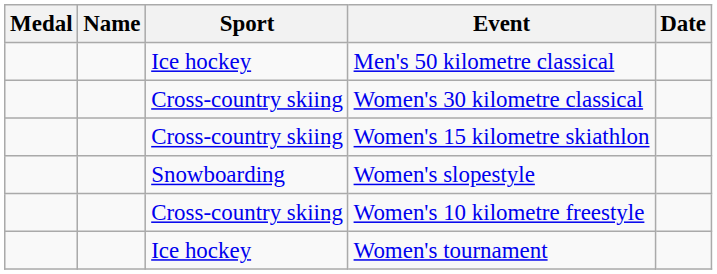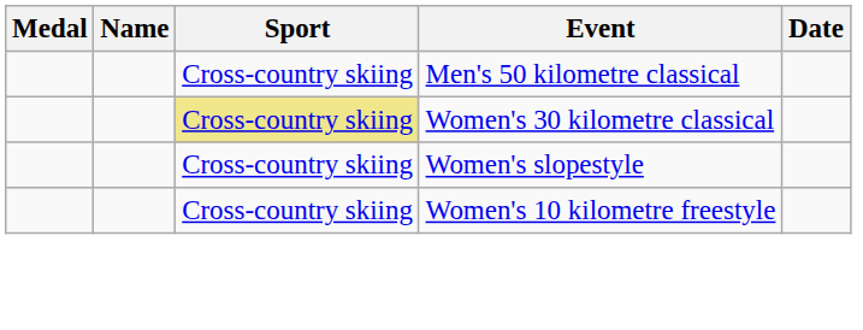 <table class="wikitable sortable" style="font-size:95%">
 <tr>
 <th>Medal</th>
 <th>Name</th>
 <th>Sport</th>
 <th>Event</th>
 <th>Date</th>
 </tr>
 <tr>
 <td></td>
 <td></td>
-<td><a href='#'>Ice hockey</a></td>
+<td><a href='#'>Cross-country skiing</a></td>
 <td><a href='#'>Men's 50 kilometre classical</a></td>
 <td></td>
 </tr>
 <tr>
 <td></td>
 <td></td>
-<td><a href='#'>Cross-country skiing</a></td>
+<td style="background: khaki;"><a href='#'>Cross-country skiing</a></td>
 <td><a href='#'>Women's 30 kilometre classical</a></td>
 <td></td>
 </tr>
 <tr>
 <td></td>
 <td></td>
 <td><a href='#'>Cross-country skiing</a></td>
-<td><a href='#'>Women's 15 kilometre skiathlon</a></td>
-<td></td>
-</tr>
-<tr>
-<td></td>
-<td></td>
-<td><a href='#'>Snowboarding</a></td>
 <td><a href='#'>Women's slopestyle</a></td>
 <td></td>
 </tr>
 <tr>
 <td></td>
 <td></td>
 <td><a href='#'>Cross-country skiing</a></td>
 <td><a href='#'>Women's 10 kilometre freestyle</a></td>
 <td></td>
 </tr>
-<tr>
-<td></td>
-<td><br></td>
-<td><a href='#'>Ice hockey</a></td>
-<td><a href='#'>Women's tournament</a></td>
-<td></td>
-</tr>
 </table>
